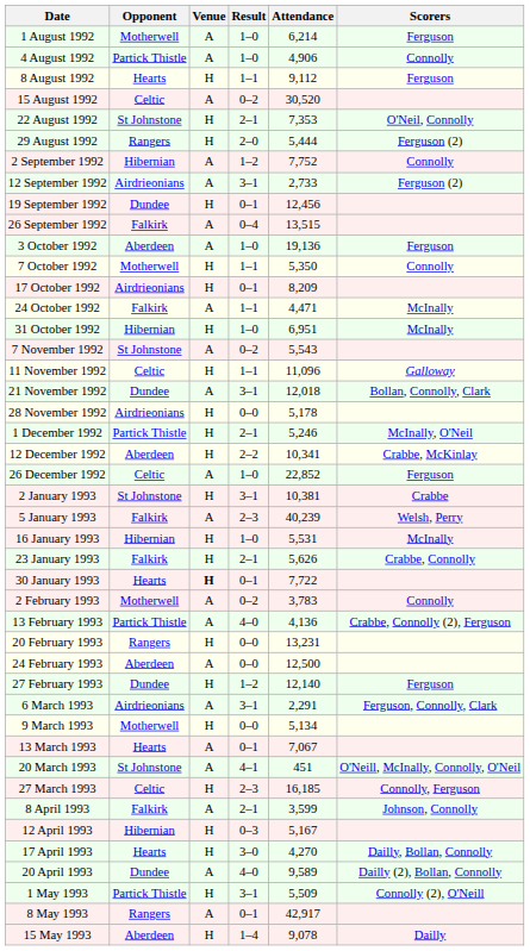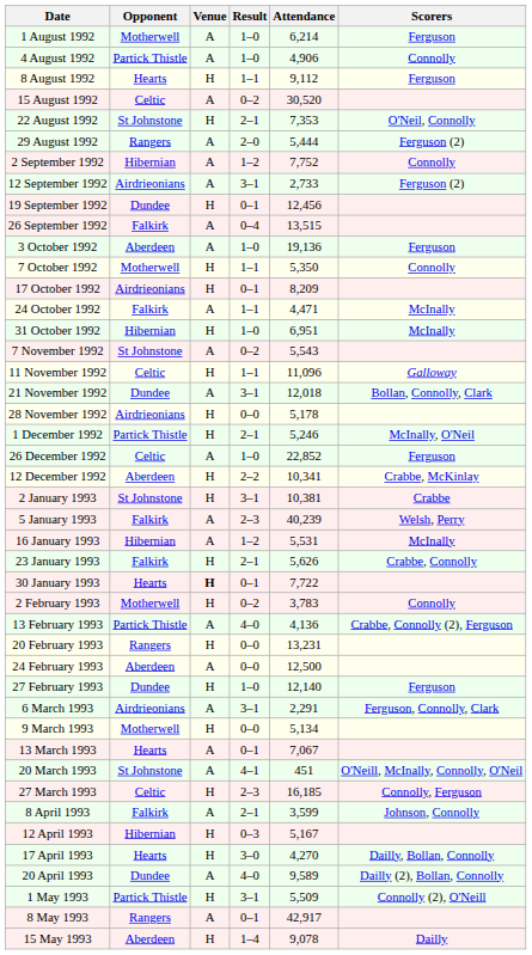 <table class="wikitable sortable" style="font-size:95%; text-align:center">
 <tr>
 <th>Date</th>
 <th>Opponent</th>
 <th>Venue</th>
 <th>Result</th>
 <th>Attendance</th>
 <th>Scorers</th>
 </tr>
 <tr style="background:#efe;">
 <td>1 August 1992</td>
 <td><a href='#'>Motherwell</a></td>
 <td>A</td>
 <td>1–0</td>
 <td>6,214</td>
 <td><a href='#'>Ferguson</a></td>
 </tr>
 <tr style="background:#efe;">
 <td>4 August 1992</td>
 <td><a href='#'>Partick Thistle</a></td>
 <td>A</td>
 <td>1–0</td>
 <td>4,906</td>
 <td><a href='#'>Connolly</a></td>
 </tr>
 <tr style="background:#ffe;">
 <td>8 August 1992</td>
 <td><a href='#'>Hearts</a></td>
 <td>H</td>
 <td>1–1</td>
 <td>9,112</td>
 <td><a href='#'>Ferguson</a></td>
 </tr>
 <tr style="background:#fee;">
 <td>15 August 1992</td>
 <td><a href='#'>Celtic</a></td>
 <td>A</td>
 <td>0–2</td>
 <td>30,520</td>
 <td></td>
 </tr>
 <tr style="background:#efe;">
 <td>22 August 1992</td>
 <td><a href='#'>St Johnstone</a></td>
 <td>H</td>
 <td>2–1</td>
 <td>7,353</td>
 <td><a href='#'>O'Neil</a>, <a href='#'>Connolly</a></td>
 </tr>
 <tr style="background:#efe;">
 <td>29 August 1992</td>
 <td><a href='#'>Rangers</a></td>
-<td>H</td>
+<td>A</td>
 <td>2–0</td>
 <td>5,444</td>
 <td><a href='#'>Ferguson</a> (2)</td>
 </tr>
 <tr style="background:#fee;">
 <td>2 September 1992</td>
 <td><a href='#'>Hibernian</a></td>
 <td>A</td>
 <td>1–2</td>
 <td>7,752</td>
 <td><a href='#'>Connolly</a></td>
 </tr>
 <tr style="background:#efe;">
 <td>12 September 1992</td>
 <td><a href='#'>Airdrieonians</a></td>
 <td>A</td>
 <td>3–1</td>
 <td>2,733</td>
 <td><a href='#'>Ferguson</a> (2)</td>
 </tr>
 <tr style="background:#fee;">
 <td>19 September 1992</td>
 <td><a href='#'>Dundee</a></td>
 <td>H</td>
 <td>0–1</td>
 <td>12,456</td>
 <td></td>
 </tr>
 <tr style="background:#fee;">
 <td>26 September 1992</td>
 <td><a href='#'>Falkirk</a></td>
 <td>A</td>
 <td>0–4</td>
 <td>13,515</td>
 <td></td>
 </tr>
 <tr style="background:#efe;">
 <td>3 October 1992</td>
 <td><a href='#'>Aberdeen</a></td>
 <td>A</td>
 <td>1–0</td>
 <td>19,136</td>
 <td><a href='#'>Ferguson</a></td>
 </tr>
 <tr style="background:#ffe;">
 <td>7 October 1992</td>
 <td><a href='#'>Motherwell</a></td>
 <td>H</td>
 <td>1–1</td>
 <td>5,350</td>
 <td><a href='#'>Connolly</a></td>
 </tr>
 <tr style="background:#fee;">
 <td>17 October 1992</td>
 <td><a href='#'>Airdrieonians</a></td>
 <td>H</td>
 <td>0–1</td>
 <td>8,209</td>
 <td></td>
 </tr>
 <tr style="background:#ffe;">
 <td>24 October 1992</td>
 <td><a href='#'>Falkirk</a></td>
 <td>A</td>
 <td>1–1</td>
 <td>4,471</td>
 <td><a href='#'>McInally</a></td>
 </tr>
 <tr style="background:#efe;">
 <td>31 October 1992</td>
 <td><a href='#'>Hibernian</a></td>
 <td>H</td>
 <td>1–0</td>
 <td>6,951</td>
 <td><a href='#'>McInally</a></td>
 </tr>
 <tr style="background:#fee;">
 <td>7 November 1992</td>
 <td><a href='#'>St Johnstone</a></td>
 <td>A</td>
 <td>0–2</td>
 <td>5,543</td>
 <td></td>
 </tr>
 <tr style="background:#ffe;">
 <td>11 November 1992</td>
 <td><a href='#'>Celtic</a></td>
 <td>H</td>
 <td>1–1</td>
 <td>11,096</td>
 <td><em><a href='#'>Galloway</a></em></td>
 </tr>
 <tr style="background:#efe;">
 <td>21 November 1992</td>
 <td><a href='#'>Dundee</a></td>
 <td>A</td>
 <td>3–1</td>
 <td>12,018</td>
 <td><a href='#'>Bollan</a>, <a href='#'>Connolly</a>, <a href='#'>Clark</a></td>
 </tr>
 <tr style="background:#ffe;">
 <td>28 November 1992</td>
 <td><a href='#'>Airdrieonians</a></td>
 <td>H</td>
 <td>0–0</td>
 <td>5,178</td>
 <td></td>
 </tr>
 <tr style="background:#efe;">
 <td>1 December 1992</td>
 <td><a href='#'>Partick Thistle</a></td>
 <td>H</td>
 <td>2–1</td>
 <td>5,246</td>
 <td><a href='#'>McInally</a>, <a href='#'>O'Neil</a></td>
 </tr>
+<tr style="background:#efe;">
+<td>26 December 1992</td>
+<td><a href='#'>Celtic</a></td>
+<td>A</td>
+<td>1–0</td>
+<td>22,852</td>
+<td><a href='#'>Ferguson</a></td>
+</tr>
 <tr style="background:#ffe;">
 <td>12 December 1992</td>
 <td><a href='#'>Aberdeen</a></td>
 <td>H</td>
 <td>2–2</td>
 <td>10,341</td>
 <td><a href='#'>Crabbe</a>, <a href='#'>McKinlay</a></td>
-</tr>
-<tr style="background:#efe;">
-<td>26 December 1992</td>
-<td><a href='#'>Celtic</a></td>
-<td>A</td>
-<td>1–0</td>
-<td>22,852</td>
-<td><a href='#'>Ferguson</a></td>
 </tr>
 <tr style="background:#fee;">
 <td>2 January 1993</td>
 <td><a href='#'>St Johnstone</a></td>
 <td>H</td>
 <td>3–1</td>
 <td>10,381</td>
 <td><a href='#'>Crabbe</a></td>
 </tr>
 <tr style="background:#fee;">
 <td>5 January 1993</td>
 <td><a href='#'>Falkirk</a></td>
 <td>A</td>
 <td>2–3</td>
 <td>40,239</td>
 <td><a href='#'>Welsh</a>, <a href='#'>Perry</a></td>
 </tr>
 <tr style="background:#fee;">
 <td>16 January 1993</td>
 <td><a href='#'>Hibernian</a></td>
-<td>H</td>
-<td>1–0</td>
+<td>A</td>
+<td>1–2</td>
 <td>5,531</td>
 <td><a href='#'>McInally</a></td>
 </tr>
 <tr style="background:#efe;">
 <td>23 January 1993</td>
 <td><a href='#'>Falkirk</a></td>
 <td>H</td>
 <td>2–1</td>
 <td>5,626</td>
 <td><a href='#'>Crabbe</a>, <a href='#'>Connolly</a></td>
 </tr>
 <tr style="background:#fee;">
 <td>30 January 1993</td>
 <td><a href='#'>Hearts</a></td>
 <td><strong>H</strong></td>
 <td>0–1</td>
 <td>7,722</td>
 <td></td>
 </tr>
 <tr style="background:#fee;">
 <td>2 February 1993</td>
 <td><a href='#'>Motherwell</a></td>
-<td>A</td>
+<td>H</td>
 <td>0–2</td>
 <td>3,783</td>
 <td><a href='#'>Connolly</a></td>
 </tr>
 <tr style="background:#efe;">
 <td>13 February 1993</td>
 <td><a href='#'>Partick Thistle</a></td>
 <td>A</td>
 <td>4–0</td>
 <td>4,136</td>
 <td><a href='#'>Crabbe</a>, <a href='#'>Connolly</a> (2), <a href='#'>Ferguson</a></td>
 </tr>
 <tr style="background:#ffe;">
 <td>20 February 1993</td>
 <td><a href='#'>Rangers</a></td>
 <td>H</td>
 <td>0–0</td>
 <td>13,231</td>
 <td></td>
 </tr>
 <tr style="background:#ffe;">
 <td>24 February 1993</td>
 <td><a href='#'>Aberdeen</a></td>
 <td>A</td>
 <td>0–0</td>
 <td>12,500</td>
 <td></td>
 </tr>
 <tr style="background:#efe;">
 <td>27 February 1993</td>
 <td><a href='#'>Dundee</a></td>
 <td>H</td>
-<td>1–2</td>
+<td>1–0</td>
 <td>12,140</td>
 <td><a href='#'>Ferguson</a></td>
 </tr>
 <tr style="background:#efe;">
 <td>6 March 1993</td>
 <td><a href='#'>Airdrieonians</a></td>
 <td>A</td>
 <td>3–1</td>
 <td>2,291</td>
 <td><a href='#'>Ferguson</a>, <a href='#'>Connolly</a>, <a href='#'>Clark</a></td>
 </tr>
 <tr style="background:#ffe;">
 <td>9 March 1993</td>
 <td><a href='#'>Motherwell</a></td>
 <td>H</td>
 <td>0–0</td>
 <td>5,134</td>
 <td></td>
 </tr>
 <tr style="background:#fee;">
 <td>13 March 1993</td>
 <td><a href='#'>Hearts</a></td>
 <td>A</td>
 <td>0–1</td>
 <td>7,067</td>
 <td></td>
 </tr>
 <tr style="background:#efe;">
 <td>20 March 1993</td>
 <td><a href='#'>St Johnstone</a></td>
 <td>A</td>
 <td>4–1</td>
 <td>451</td>
 <td><a href='#'>O'Neill</a>, <a href='#'>McInally</a>, <a href='#'>Connolly</a>, <a href='#'>O'Neil</a></td>
 </tr>
 <tr style="background:#fee;">
 <td>27 March 1993</td>
 <td><a href='#'>Celtic</a></td>
 <td>H</td>
 <td>2–3</td>
 <td>16,185</td>
 <td><a href='#'>Connolly</a>, <a href='#'>Ferguson</a></td>
 </tr>
 <tr style="background:#efe;">
 <td>8 April 1993</td>
 <td><a href='#'>Falkirk</a></td>
 <td>A</td>
 <td>2–1</td>
 <td>3,599</td>
 <td><a href='#'>Johnson</a>, <a href='#'>Connolly</a></td>
 </tr>
 <tr style="background:#fee;">
 <td>12 April 1993</td>
 <td><a href='#'>Hibernian</a></td>
 <td>H</td>
 <td>0–3</td>
 <td>5,167</td>
 <td></td>
 </tr>
 <tr style="background:#efe;">
 <td>17 April 1993</td>
 <td><a href='#'>Hearts</a></td>
 <td>H</td>
 <td>3–0</td>
 <td>4,270</td>
 <td><a href='#'>Dailly</a>, <a href='#'>Bollan</a>, <a href='#'>Connolly</a></td>
 </tr>
 <tr style="background:#efe;">
 <td>20 April 1993</td>
 <td><a href='#'>Dundee</a></td>
 <td>A</td>
 <td>4–0</td>
 <td>9,589</td>
 <td><a href='#'>Dailly</a> (2), <a href='#'>Bollan</a>, <a href='#'>Connolly</a></td>
 </tr>
 <tr style="background:#efe;">
 <td>1 May 1993</td>
 <td><a href='#'>Partick Thistle</a></td>
 <td>H</td>
 <td>3–1</td>
 <td>5,509</td>
 <td><a href='#'>Connolly</a> (2), <a href='#'>O'Neill</a></td>
 </tr>
 <tr style="background:#fee;">
 <td>8 May 1993</td>
 <td><a href='#'>Rangers</a></td>
 <td>A</td>
 <td>0–1</td>
 <td>42,917</td>
 <td></td>
 </tr>
 <tr style="background:#fee;">
 <td>15 May 1993</td>
 <td><a href='#'>Aberdeen</a></td>
 <td>H</td>
 <td>1–4</td>
 <td>9,078</td>
 <td><a href='#'>Dailly</a></td>
 </tr>
 </table>
